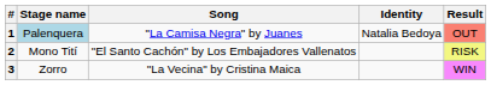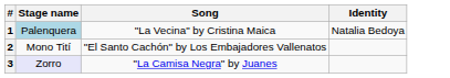 <table class="wikitable plainrowheaders" style="text-align: center">
 <tr>
 <th>#</th>
 <th>Stage name</th>
 <th>Song</th>
 <th>Identity</th>
-<th>Result</th>
 </tr>
 <tr>
 <th>1</th>
 <td style="background: lightblue;">Palenquera</td>
-<td>"<a href='#'>La Camisa Negra</a>" by <a href='#'>Juanes</a></td>
+<td>"La Vecina" by Cristina Maica</td>
 <td>Natalia Bedoya</td>
-<td bgcolor=salmon>OUT</td>
 </tr>
 <tr>
 <th>2</th>
 <td>Mono Tití</td>
 <td>"El Santo Cachón" by Los Embajadores Vallenatos</td>
 <td></td>
-<td bgcolor=#F3F781>RISK</td>
 </tr>
 <tr>
 <th>3</th>
-<td>Zorro</td>
-<td>"La Vecina" by Cristina Maica</td>
+<td style="background: lavender;">Zorro</td>
+<td>"<a href='#'>La Camisa Negra</a>" by <a href='#'>Juanes</a></td>
 <td></td>
-<td bgcolor=#F888FD>WIN</td>
 </tr>
 </table>
